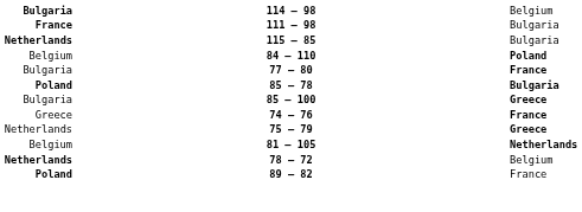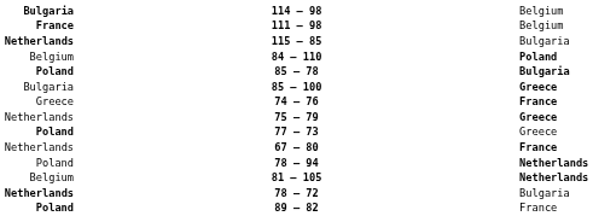 <table width=75% cellspacing=1>
 <tr>
 <th width=25%></th>
 <th width=25%></th>
 <th width=25%></th>
 </tr>
 <tr style=font-size:90%>
 <td align=right><strong>Bulgaria</strong></td>
 <td align=center><strong>114 – 98</strong></td>
 <td>Belgium</td>
 </tr>
 <tr style=font-size:90%>
 <td align=right><strong>France</strong></td>
 <td align=center><strong>111 – 98</strong></td>
-<td>Bulgaria</td>
+<td>Belgium</td>
 </tr>
 <tr style=font-size:90%>
 <td align=right><strong>Netherlands</strong></td>
 <td align=center><strong>115 – 85</strong></td>
 <td>Bulgaria</td>
 </tr>
 <tr style=font-size:90%>
 <td align=right>Belgium</td>
 <td align=center><strong>84 – 110</strong></td>
 <td><strong>Poland</strong></td>
-</tr>
-<tr style=font-size:90%>
-<td align=right>Bulgaria</td>
-<td align=center><strong>77 – 80</strong></td>
-<td><strong>France</strong></td>
 </tr>
 <tr style=font-size:90%>
 <td align=right><strong>Poland</strong></td>
 <td align=center><strong>85 – 78</strong></td>
 <td><strong>Bulgaria</strong></td>
 </tr>
 <tr style=font-size:90%>
 <td align=right>Bulgaria</td>
 <td align=center><strong>85 – 100</strong></td>
 <td><strong>Greece</strong></td>
 </tr>
 <tr style=font-size:90%>
 <td align=right>Greece</td>
 <td align=center><strong>74 – 76</strong></td>
 <td><strong>France</strong></td>
 </tr>
 <tr style=font-size:90%>
 <td align=right>Netherlands</td>
 <td align=center><strong>75 – 79</strong></td>
 <td><strong>Greece</strong></td>
 </tr>
 <tr style=font-size:90%>
+<td align=right><strong>Poland</strong></td>
+<td align=center><strong>77 – 73</strong></td>
+<td>Greece</td>
+</tr>
+<tr style=font-size:90%>
+<td align=right>Netherlands</td>
+<td align=center><strong>67 – 80</strong></td>
+<td><strong>France</strong></td>
+</tr>
+<tr style=font-size:90%>
+<td align=right>Poland</td>
+<td align=center><strong>78 – 94</strong></td>
+<td><strong>Netherlands</strong></td>
+</tr>
+<tr style=font-size:90%>
 <td align=right>Belgium</td>
 <td align=center><strong>81 – 105</strong></td>
 <td><strong>Netherlands</strong></td>
 </tr>
 <tr style=font-size:90%>
 <td align=right><strong>Netherlands</strong></td>
 <td align=center><strong>78 – 72</strong></td>
-<td>Belgium</td>
+<td>Bulgaria</td>
 </tr>
 <tr style=font-size:90%>
 <td align=right><strong>Poland</strong></td>
 <td align=center><strong>89 – 82</strong></td>
 <td>France</td>
 </tr>
 </table>
